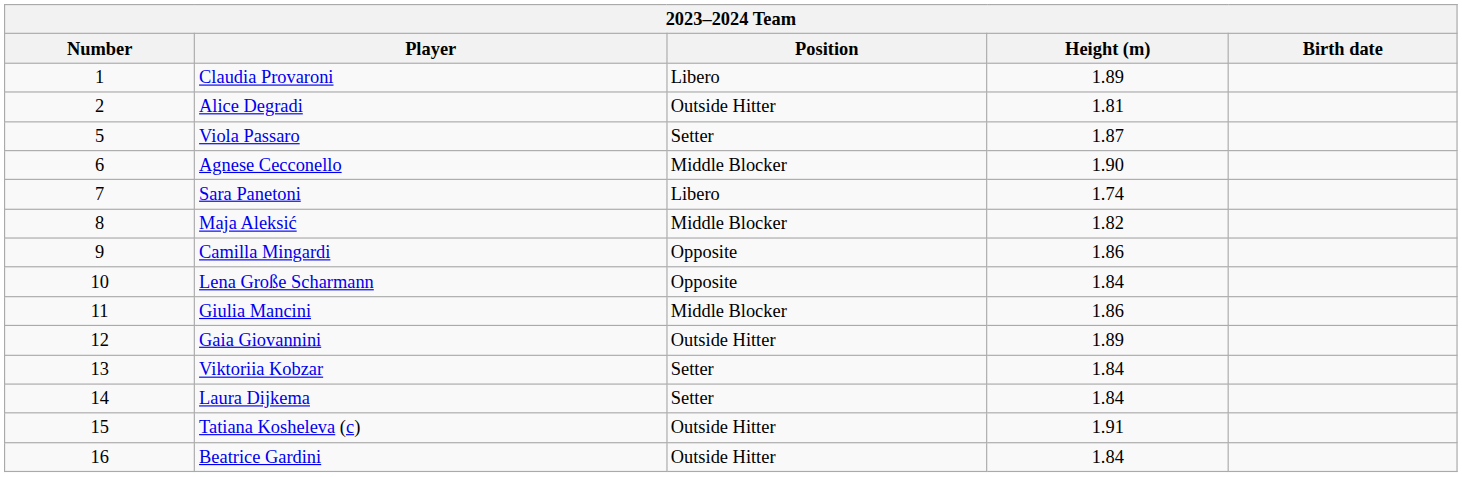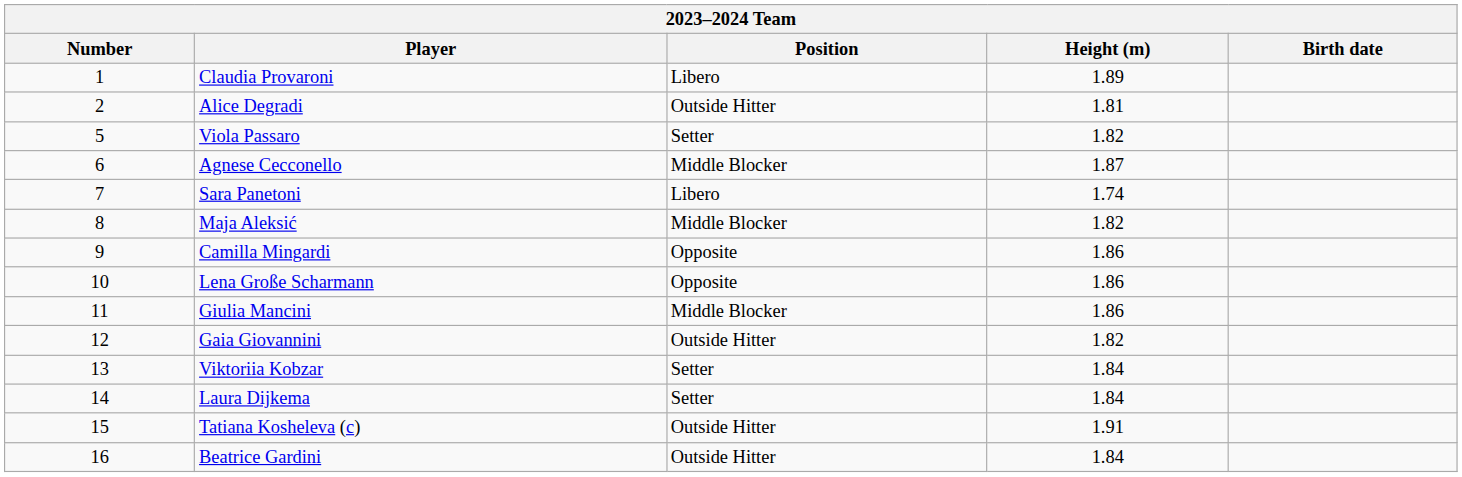 <table class="wikitable collapsible collapsed" style="width:100%;">
 <tr>
 <th colspan=5><strong>2023–2024 Team</strong></th>
 </tr>
 <tr>
 <th>Number</th>
 <th>Player</th>
 <th>Position</th>
 <th>Height (m)</th>
 <th>Birth date</th>
 </tr>
 <tr>
 <td align=center>1</td>
 <td> <a href='#'>Claudia Provaroni</a></td>
 <td>Libero</td>
 <td align=center>1.89</td>
 <td></td>
 </tr>
 <tr>
 <td align=center>2</td>
 <td> <a href='#'>Alice Degradi</a></td>
 <td>Outside Hitter</td>
 <td align=center>1.81</td>
 <td></td>
 </tr>
 <tr>
 <td align=center>5</td>
 <td> <a href='#'>Viola Passaro</a></td>
 <td>Setter</td>
-<td align=center>1.87</td>
+<td align=center>1.82</td>
 <td></td>
 </tr>
 <tr>
 <td align=center>6</td>
 <td> <a href='#'>Agnese Cecconello</a></td>
 <td>Middle Blocker</td>
-<td align=center>1.90</td>
+<td align=center>1.87</td>
 <td></td>
 </tr>
 <tr>
 <td align=center>7</td>
 <td> <a href='#'>Sara Panetoni</a></td>
 <td>Libero</td>
 <td align=center>1.74</td>
 <td></td>
 </tr>
 <tr>
 <td align=center>8</td>
 <td> <a href='#'>Maja Aleksić</a></td>
 <td>Middle Blocker</td>
 <td align=center>1.82</td>
 <td></td>
 </tr>
 <tr>
 <td align=center>9</td>
 <td> <a href='#'>Camilla Mingardi</a></td>
 <td>Opposite</td>
 <td align=center>1.86</td>
 <td></td>
 </tr>
 <tr>
 <td align=center>10</td>
 <td> <a href='#'>Lena Große Scharmann</a></td>
 <td>Opposite</td>
-<td align=center>1.84</td>
+<td align=center>1.86</td>
 <td></td>
 </tr>
 <tr>
 <td align=center>11</td>
 <td> <a href='#'>Giulia Mancini</a></td>
 <td>Middle Blocker</td>
 <td align=center>1.86</td>
 <td></td>
 </tr>
 <tr>
 <td align=center>12</td>
 <td> <a href='#'>Gaia Giovannini</a></td>
 <td>Outside Hitter</td>
-<td align=center>1.89</td>
+<td align=center>1.82</td>
 <td></td>
 </tr>
 <tr>
 <td align=center>13</td>
 <td> <a href='#'>Viktoriia Kobzar</a></td>
 <td>Setter</td>
 <td align=center>1.84</td>
 <td></td>
 </tr>
 <tr>
 <td align=center>14</td>
 <td> <a href='#'>Laura Dijkema</a></td>
 <td>Setter</td>
 <td align=center>1.84</td>
 <td></td>
 </tr>
 <tr>
 <td align=center>15</td>
 <td> <a href='#'>Tatiana Kosheleva</a> (<a href='#'>c</a>)</td>
 <td>Outside Hitter</td>
 <td align=center>1.91</td>
 <td></td>
 </tr>
 <tr>
 <td align=center>16</td>
 <td> <a href='#'>Beatrice Gardini</a></td>
 <td>Outside Hitter</td>
 <td align=center>1.84</td>
 <td></td>
 </tr>
 </table>
